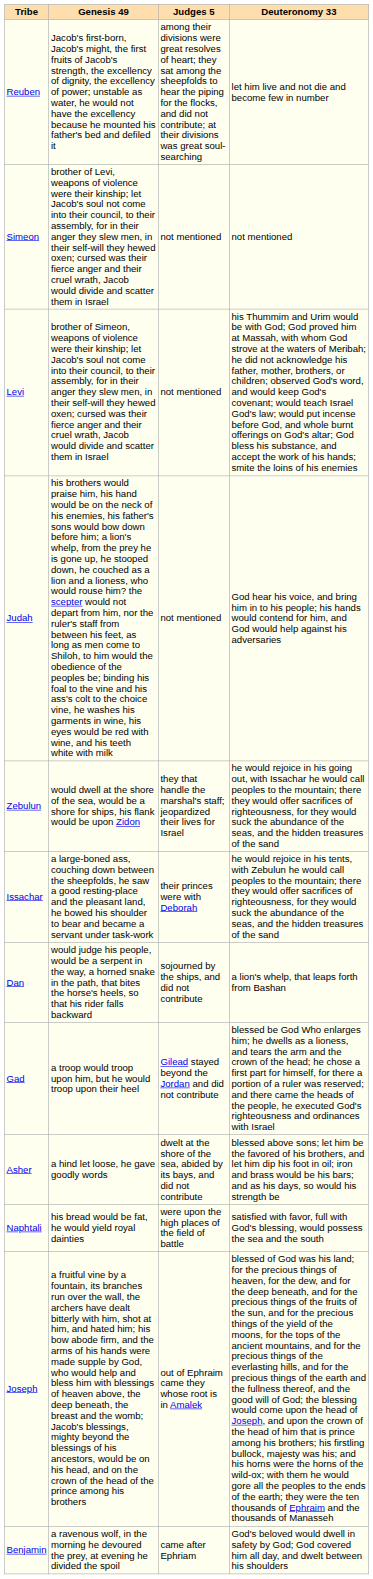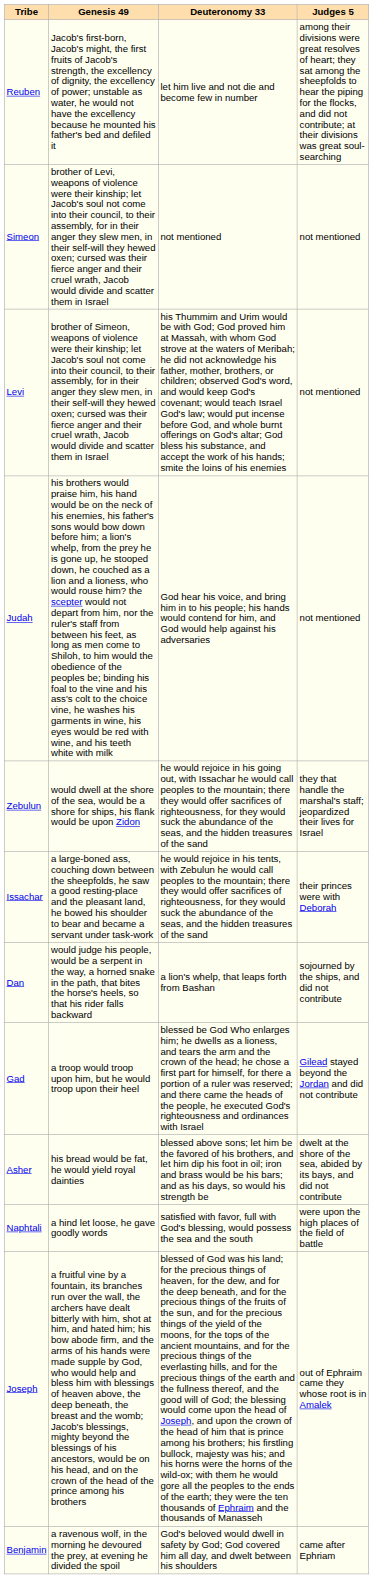 <table class="wikitable" style="background:Ivory;">
 <tr>
 <th style="background:Navajowhite;">Tribe</th>
 <th style="background:Navajowhite;">Genesis 49</th>
+<th style="background:Navajowhite;">Deuteronomy 33</th>
 <th style="background:Navajowhite;">Judges 5</th>
-<th style="background:Navajowhite;">Deuteronomy 33</th>
 </tr>
 <tr>
 <td><a href='#'>Reuben</a></td>
 <td>Jacob's first-born, Jacob's might, the first fruits of Jacob's strength, the excellency of dignity, the excellency of power; unstable as water, he would not have the excellency because he mounted his father's bed and defiled it</td>
+<td>let him live and not die and become few in number</td>
 <td>among their divisions were great resolves of heart; they sat among the sheepfolds to hear the piping for the flocks, and did not contribute; at their divisions was great soul-searching</td>
-<td>let him live and not die and become few in number</td>
 </tr>
 <tr>
 <td><a href='#'>Simeon</a></td>
 <td>brother of Levi, weapons of violence were their kinship; let Jacob's soul not come into their council, to their assembly, for in their anger they slew men, in their self-will they hewed oxen; cursed was their fierce anger and their cruel wrath, Jacob would divide and scatter them in Israel</td>
 <td>not mentioned</td>
 <td>not mentioned</td>
 </tr>
 <tr>
 <td><a href='#'>Levi</a></td>
 <td>brother of Simeon, weapons of violence were their kinship; let Jacob's soul not come into their council, to their assembly, for in their anger they slew men, in their self-will they hewed oxen; cursed was their fierce anger and their cruel wrath, Jacob would divide and scatter them in Israel</td>
+<td>his Thummim and Urim would be with God; God proved him at Massah, with whom God strove at the waters of Meribah; he did not acknowledge his father, mother, brothers, or children; observed God's word, and would keep God's covenant; would teach Israel God's law; would put incense before God, and whole burnt offerings on God's altar; God bless his substance, and accept the work of his hands; smite the loins of his enemies</td>
 <td>not mentioned</td>
-<td>his Thummim and Urim would be with God; God proved him at Massah, with whom God strove at the waters of Meribah; he did not acknowledge his father, mother, brothers, or children; observed God's word, and would keep God's covenant; would teach Israel God's law; would put incense before God, and whole burnt offerings on God's altar; God bless his substance, and accept the work of his hands; smite the loins of his enemies</td>
 </tr>
 <tr>
 <td><a href='#'>Judah</a></td>
 <td>his brothers would praise him, his hand would be on the neck of his enemies, his father's sons would bow down before him; a lion's whelp, from the prey he is gone up, he stooped down, he couched as a lion and a lioness, who would rouse him? the <a href='#'>scepter</a> would not depart from him, nor the ruler's staff from between his feet, as long as men come to Shiloh, to him would the obedience of the peoples be; binding his foal to the vine and his ass's colt to the choice vine, he washes his garments in wine, his eyes would be red with wine, and his teeth white with milk</td>
+<td>God hear his voice, and bring him in to his people; his hands would contend for him, and God would help against his adversaries</td>
 <td>not mentioned</td>
-<td>God hear his voice, and bring him in to his people; his hands would contend for him, and God would help against his adversaries</td>
 </tr>
 <tr>
 <td><a href='#'>Zebulun</a></td>
 <td>would dwell at the shore of the sea, would be a shore for ships, his flank would be upon <a href='#'>Zidon</a></td>
+<td>he would rejoice in his going out, with Issachar he would call peoples to the mountain; there they would offer sacrifices of righteousness, for they would suck the abundance of the seas, and the hidden treasures of the sand</td>
 <td>they that handle the marshal's staff; jeopardized their lives for Israel</td>
-<td>he would rejoice in his going out, with Issachar he would call peoples to the mountain; there they would offer sacrifices of righteousness, for they would suck the abundance of the seas, and the hidden treasures of the sand</td>
 </tr>
 <tr>
 <td><a href='#'>Issachar</a></td>
 <td>a large-boned ass, couching down between the sheepfolds, he saw a good resting-place and the pleasant land, he bowed his shoulder to bear and became a servant under task-work</td>
+<td>he would rejoice in his tents, with Zebulun he would call peoples to the mountain; there they would offer sacrifices of righteousness, for they would suck the abundance of the seas, and the hidden treasures of the sand</td>
 <td>their princes were with <a href='#'>Deborah</a></td>
-<td>he would rejoice in his tents, with Zebulun he would call peoples to the mountain; there they would offer sacrifices of righteousness, for they would suck the abundance of the seas, and the hidden treasures of the sand</td>
 </tr>
 <tr>
 <td><a href='#'>Dan</a></td>
 <td>would judge his people, would be a serpent in the way, a horned snake in the path, that bites the horse's heels, so that his rider falls backward</td>
+<td>a lion's whelp, that leaps forth from Bashan</td>
 <td>sojourned by the ships, and did not contribute</td>
-<td>a lion's whelp, that leaps forth from Bashan</td>
 </tr>
 <tr>
 <td><a href='#'>Gad</a></td>
 <td>a troop would troop upon him, but he would troop upon their heel</td>
+<td>blessed be God Who enlarges him; he dwells as a lioness, and tears the arm and the crown of the head; he chose a first part for himself, for there a portion of a ruler was reserved; and there came the heads of the people, he executed God's righteousness and ordinances with Israel</td>
 <td><a href='#'>Gilead</a> stayed beyond the <a href='#'>Jordan</a> and did not contribute</td>
-<td>blessed be God Who enlarges him; he dwells as a lioness, and tears the arm and the crown of the head; he chose a first part for himself, for there a portion of a ruler was reserved; and there came the heads of the people, he executed God's righteousness and ordinances with Israel</td>
 </tr>
 <tr>
 <td><a href='#'>Asher</a></td>
-<td>a hind let loose, he gave goodly words</td>
+<td>his bread would be fat, he would yield royal dainties</td>
+<td>blessed above sons; let him be the favored of his brothers, and let him dip his foot in oil; iron and brass would be his bars; and as his days, so would his strength be</td>
 <td>dwelt at the shore of the sea, abided by its bays, and did not contribute</td>
-<td>blessed above sons; let him be the favored of his brothers, and let him dip his foot in oil; iron and brass would be his bars; and as his days, so would his strength be</td>
 </tr>
 <tr>
 <td><a href='#'>Naphtali</a></td>
-<td>his bread would be fat, he would yield royal dainties</td>
+<td>a hind let loose, he gave goodly words</td>
+<td>satisfied with favor, full with God's blessing, would possess the sea and the south</td>
 <td>were upon the high places of the field of battle</td>
-<td>satisfied with favor, full with God's blessing, would possess the sea and the south</td>
 </tr>
 <tr>
 <td><a href='#'>Joseph</a></td>
 <td>a fruitful vine by a fountain, its branches run over the wall, the archers have dealt bitterly with him, shot at him, and hated him; his bow abode firm, and the arms of his hands were made supple by God, who would help and bless him with blessings of heaven above, the deep beneath, the breast and the womb; Jacob's blessings, mighty beyond the blessings of his ancestors, would be on his head, and on the crown of the head of the prince among his brothers</td>
+<td>blessed of God was his land; for the precious things of heaven, for the dew, and for the deep beneath, and for the precious things of the fruits of the sun, and for the precious things of the yield of the moons, for the tops of the ancient mountains, and for the precious things of the everlasting hills, and for the precious things of the earth and the fullness thereof, and the good will of God; the blessing would come upon the head of <a href='#'>Joseph</a>, and upon the crown of the head of him that is prince among his brothers; his firstling bullock, majesty was his; and his horns were the horns of the wild-ox; with them he would gore all the peoples to the ends of the earth; they were the ten thousands of <a href='#'>Ephraim</a> and the thousands of Manasseh</td>
 <td>out of Ephraim came they whose root is in <a href='#'>Amalek</a></td>
-<td>blessed of God was his land; for the precious things of heaven, for the dew, and for the deep beneath, and for the precious things of the fruits of the sun, and for the precious things of the yield of the moons, for the tops of the ancient mountains, and for the precious things of the everlasting hills, and for the precious things of the earth and the fullness thereof, and the good will of God; the blessing would come upon the head of <a href='#'>Joseph</a>, and upon the crown of the head of him that is prince among his brothers; his firstling bullock, majesty was his; and his horns were the horns of the wild-ox; with them he would gore all the peoples to the ends of the earth; they were the ten thousands of <a href='#'>Ephraim</a> and the thousands of Manasseh</td>
 </tr>
 <tr>
 <td><a href='#'>Benjamin</a></td>
 <td>a ravenous wolf, in the morning he devoured the prey, at evening he divided the spoil</td>
+<td>God's beloved would dwell in safety by God; God covered him all day, and dwelt between his shoulders</td>
 <td>came after Ephriam</td>
-<td>God's beloved would dwell in safety by God; God covered him all day, and dwelt between his shoulders</td>
 </tr>
 </table>
